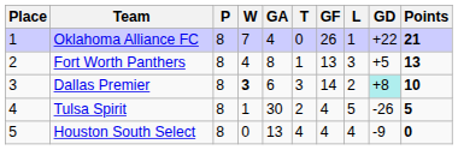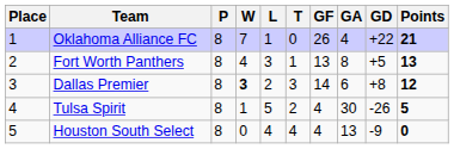 <table class="wikitable">
 <tr>
 <th>Place</th>
 <th width="170">Team</th>
 <th width="20">P</th>
 <th width="20">W</th>
-<th width="20">GA</th>
+<th width="20">L</th>
 <th width="20">T</th>
 <th width="20">GF</th>
-<th width="20">L</th>
+<th width="20">GA</th>
 <th width="25">GD</th>
 <th>Points</th>
 </tr>
 <tr bgcolor=#ccccff>
 <td>1</td>
 <td><a href='#'>Oklahoma Alliance FC</a></td>
 <td>8</td>
 <td>7</td>
-<td>4</td>
+<td>1</td>
 <td>0</td>
 <td>26</td>
-<td>1</td>
+<td>4</td>
 <td>+22</td>
 <td><strong>21</strong></td>
 </tr>
 <tr>
 <td>2</td>
 <td><a href='#'>Fort Worth Panthers</a></td>
 <td>8</td>
 <td>4</td>
-<td>8</td>
+<td>3</td>
 <td>1</td>
 <td>13</td>
-<td>3</td>
+<td>8</td>
 <td>+5</td>
 <td><strong>13</strong></td>
 </tr>
 <tr>
 <td>3</td>
 <td><a href='#'>Dallas Premier</a></td>
 <td>8</td>
 <td><strong>3</strong></td>
-<td>6</td>
+<td>2</td>
 <td>3</td>
 <td>14</td>
-<td>2</td>
-<td style="background: paleturquoise;">+8</td>
-<td><strong>10</strong></td>
+<td>6</td>
+<td>+8</td>
+<td><strong>12</strong></td>
 </tr>
 <tr>
 <td>4</td>
 <td><a href='#'>Tulsa Spirit</a></td>
 <td>8</td>
 <td>1</td>
-<td>30</td>
+<td>5</td>
 <td>2</td>
 <td>4</td>
-<td>5</td>
+<td>30</td>
 <td>-26</td>
 <td><strong>5</strong></td>
 </tr>
 <tr>
 <td>5</td>
 <td><a href='#'>Houston South Select</a></td>
 <td>8</td>
 <td>0</td>
-<td>13</td>
 <td>4</td>
 <td>4</td>
 <td>4</td>
+<td>13</td>
 <td>-9</td>
 <td><strong>0</strong></td>
 </tr>
 </table>
